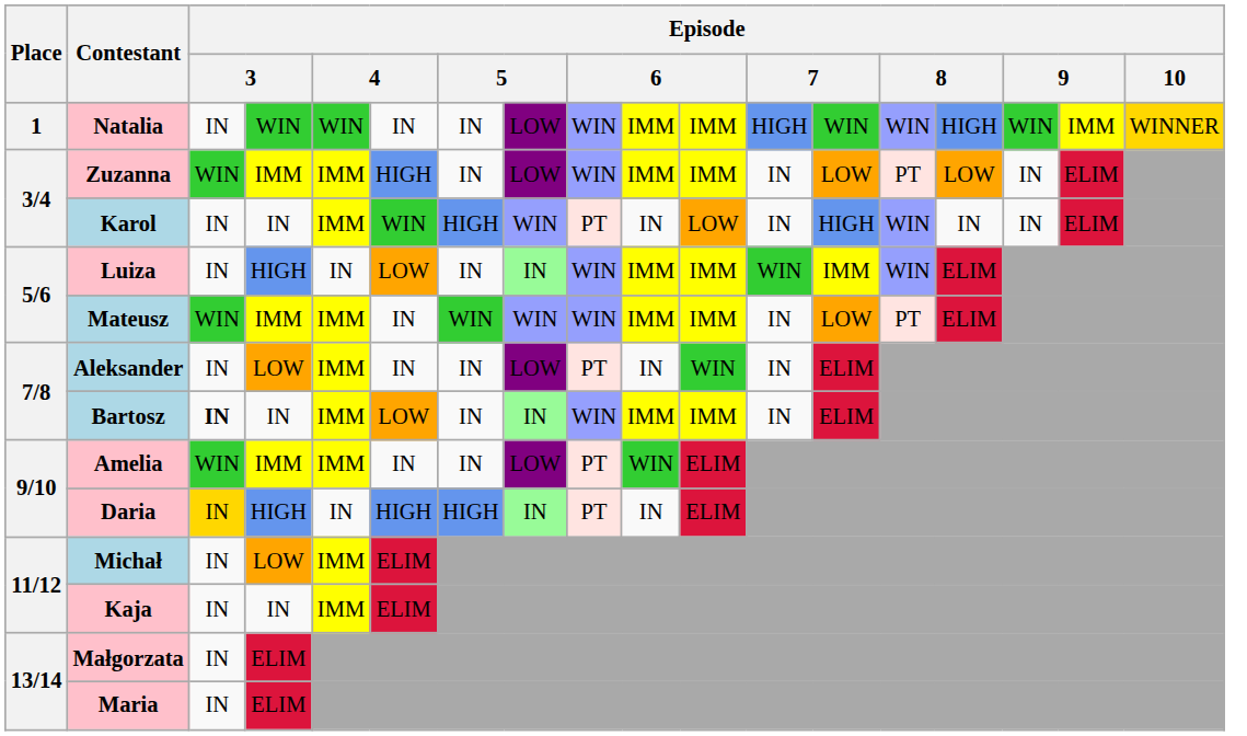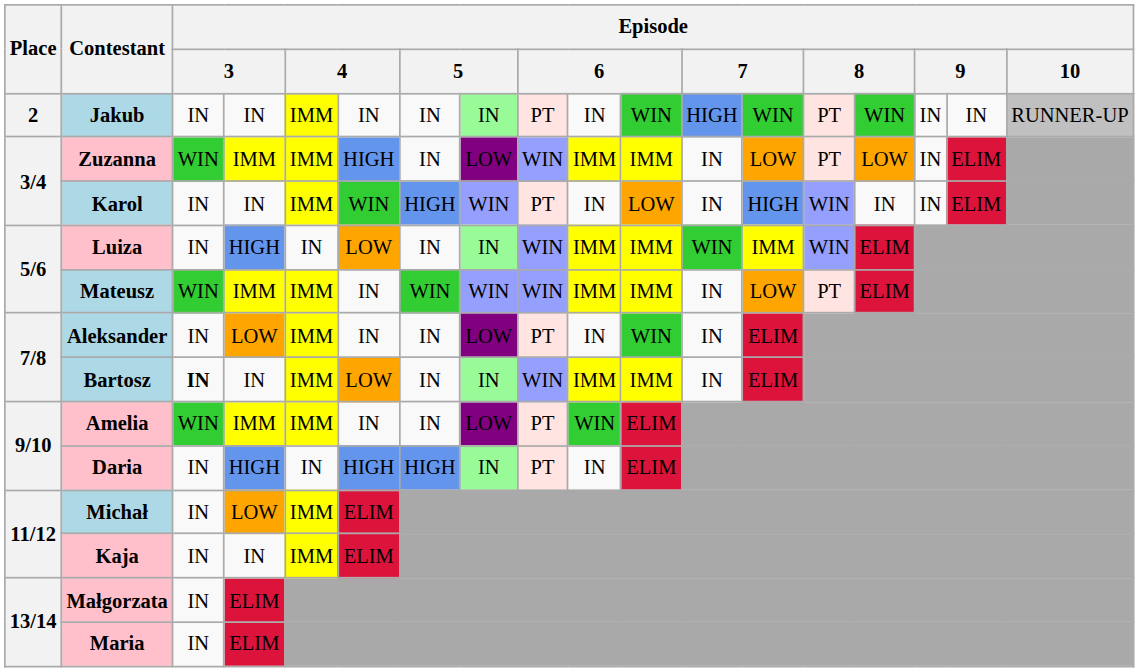 <table class="wikitable" style="text-align: center; font-size: 9pt; line-height:20px;">
 <tr>
 <th rowspan="2">Place</th>
 <th rowspan="2">Contestant</th>
 <th colspan="16">Episode</th>
 </tr>
 <tr>
 <th colspan="2">3</th>
 <th colspan="2">4</th>
 <th colspan="2">5</th>
 <th colspan="3">6</th>
 <th colspan="2">7</th>
 <th colspan="2">8</th>
 <th colspan="2">9</th>
 <th>10</th>
 </tr>
 <tr>
-<th>1</th>
-<th style="background:pink">Natalia</th>
+<th>2</th>
+<th style="background:lightblue">Jakub</th>
+<td>IN</td>
+<td>IN</td>
+<td bgcolor=yellow>IMM</td>
+<td>IN</td>
+<td>IN</td>
+<td bgcolor=palegreen>IN</td>
+<td bgcolor=mistyrose>PT</td>
 <td>IN</td>
 <td bgcolor=limegreen>WIN</td>
+<td bgcolor=cornflowerblue>HIGH</td>
+<td bgcolor=limegreen>WIN</td>
+<td bgcolor=mistyrose>PT</td>
 <td bgcolor=limegreen>WIN</td>
 <td>IN</td>
 <td>IN</td>
-<td bgcolor=purple>LOW</td>
-<td bgcolor=#959FFD>WIN</td>
-<td bgcolor=yellow>IMM</td>
-<td bgcolor=yellow>IMM</td>
-<td bgcolor=cornflowerblue>HIGH</td>
-<td bgcolor=limegreen>WIN</td>
-<td bgcolor=#959FFD>WIN</td>
-<td bgcolor=cornflowerblue>HIGH</td>
-<td bgcolor=limegreen>WIN</td>
-<td bgcolor=yellow>IMM</td>
-<td bgcolor=gold>WINNER</td>
+<td bgcolor=silver>RUNNER-UP</td>
 </tr>
 <tr>
 <th rowspan=2>3/4</th>
 <th style="background:pink">Zuzanna</th>
 <td bgcolor=limegreen>WIN</td>
 <td bgcolor=yellow>IMM</td>
 <td bgcolor=yellow>IMM</td>
 <td bgcolor=cornflowerblue>HIGH</td>
 <td>IN</td>
 <td bgcolor=purple>LOW</td>
 <td bgcolor=#959FFD>WIN</td>
 <td bgcolor=yellow>IMM</td>
 <td bgcolor=yellow>IMM</td>
 <td>IN</td>
 <td bgcolor=orange>LOW</td>
 <td bgcolor=mistyrose>PT</td>
 <td bgcolor=orange>LOW</td>
 <td>IN</td>
 <td bgcolor=crimson>ELIM</td>
 <td bgcolor="darkgrey"></td>
 </tr>
 <tr>
 <th style="background:lightblue">Karol</th>
 <td>IN</td>
 <td>IN</td>
 <td bgcolor=yellow>IMM</td>
 <td bgcolor=limegreen>WIN</td>
 <td bgcolor=cornflowerblue>HIGH</td>
 <td bgcolor=#959FFD>WIN</td>
 <td bgcolor=mistyrose>PT</td>
 <td>IN</td>
 <td bgcolor=orange>LOW</td>
 <td>IN</td>
 <td bgcolor=cornflowerblue>HIGH</td>
 <td bgcolor=#959FFD>WIN</td>
 <td>IN</td>
 <td>IN</td>
 <td bgcolor=crimson>ELIM</td>
 <td bgcolor="darkgrey"></td>
 </tr>
 <tr>
 <th rowspan=2>5/6</th>
 <th style="background:pink">Luiza</th>
 <td>IN</td>
 <td bgcolor=cornflowerblue>HIGH</td>
 <td>IN</td>
 <td bgcolor=orange>LOW</td>
 <td>IN</td>
 <td bgcolor=palegreen>IN</td>
 <td bgcolor=#959FFD>WIN</td>
 <td bgcolor=yellow>IMM</td>
 <td bgcolor=yellow>IMM</td>
 <td bgcolor=limegreen>WIN</td>
 <td bgcolor=yellow>IMM</td>
 <td bgcolor=#959FFD>WIN</td>
 <td bgcolor=crimson>ELIM</td>
 <td colspan="3" bgcolor="darkgrey"></td>
 </tr>
 <tr>
 <th style="background:lightblue">Mateusz</th>
 <td bgcolor=limegreen>WIN</td>
 <td bgcolor=yellow>IMM</td>
 <td bgcolor=yellow>IMM</td>
 <td>IN</td>
 <td bgcolor=limegreen>WIN</td>
 <td bgcolor=#959FFD>WIN</td>
 <td bgcolor=#959FFD>WIN</td>
 <td bgcolor=yellow>IMM</td>
 <td bgcolor=yellow>IMM</td>
 <td>IN</td>
 <td bgcolor=orange>LOW</td>
 <td bgcolor=mistyrose>PT</td>
 <td bgcolor=crimson>ELIM</td>
 <td colspan="3" bgcolor="darkgrey"></td>
 </tr>
 <tr>
 <th rowspan=2>7/8</th>
 <th style="background:lightblue">Aleksander</th>
 <td>IN</td>
 <td bgcolor=orange>LOW</td>
 <td bgcolor=yellow>IMM</td>
 <td>IN</td>
 <td>IN</td>
 <td bgcolor=purple>LOW</td>
 <td bgcolor=mistyrose>PT</td>
 <td>IN</td>
 <td bgcolor=limegreen>WIN</td>
 <td>IN</td>
 <td bgcolor=crimson>ELIM</td>
 <td colspan="5" bgcolor="darkgrey"></td>
 </tr>
 <tr>
 <th style="background:lightblue">Bartosz</th>
 <td><strong>IN</strong></td>
 <td>IN</td>
 <td bgcolor=yellow>IMM</td>
 <td bgcolor=orange>LOW</td>
 <td>IN</td>
 <td bgcolor=palegreen>IN</td>
 <td bgcolor=#959FFD>WIN</td>
 <td bgcolor=yellow>IMM</td>
 <td bgcolor=yellow>IMM</td>
 <td>IN</td>
 <td bgcolor=crimson>ELIM</td>
 <td colspan="5" bgcolor="darkgrey"></td>
 </tr>
 <tr>
 <th rowspan=2>9/10</th>
 <th style="background:pink">Amelia</th>
 <td bgcolor=limegreen>WIN</td>
 <td bgcolor=yellow>IMM</td>
 <td bgcolor=yellow>IMM</td>
 <td>IN</td>
 <td>IN</td>
 <td bgcolor=purple>LOW</td>
 <td bgcolor=mistyrose>PT</td>
 <td bgcolor=limegreen>WIN</td>
 <td bgcolor=crimson>ELIM</td>
 <td colspan="7" bgcolor="darkgrey"></td>
 </tr>
 <tr>
 <th style="background:pink">Daria</th>
-<td style="background: gold;">IN</td>
+<td>IN</td>
 <td bgcolor=cornflowerblue>HIGH</td>
 <td>IN</td>
 <td bgcolor=cornflowerblue>HIGH</td>
 <td bgcolor=cornflowerblue>HIGH</td>
 <td bgcolor=palegreen>IN</td>
 <td bgcolor=mistyrose>PT</td>
 <td>IN</td>
 <td bgcolor=crimson>ELIM</td>
 <td colspan="7" bgcolor="darkgrey"></td>
 </tr>
 <tr>
 <th rowspan=2>11/12</th>
 <th style="background:lightblue">Michał</th>
 <td>IN</td>
 <td bgcolor=orange>LOW</td>
 <td bgcolor=yellow>IMM</td>
 <td bgcolor=crimson>ELIM</td>
 <td colspan="12" bgcolor="darkgrey"></td>
 </tr>
 <tr>
 <th style="background:pink">Kaja</th>
 <td>IN</td>
 <td>IN</td>
 <td bgcolor=yellow>IMM</td>
 <td bgcolor=crimson>ELIM</td>
 <td colspan="12" bgcolor="darkgrey"></td>
 </tr>
 <tr>
 <th rowspan=2>13/14</th>
 <th style="background:pink">Małgorzata</th>
 <td>IN</td>
 <td bgcolor=crimson>ELIM</td>
 <td colspan="14" bgcolor="darkgrey"></td>
 </tr>
 <tr>
 <th style="background:pink">Maria</th>
 <td>IN</td>
 <td bgcolor=crimson>ELIM</td>
 <td colspan="14" bgcolor="darkgrey"></td>
 </tr>
 </table>
